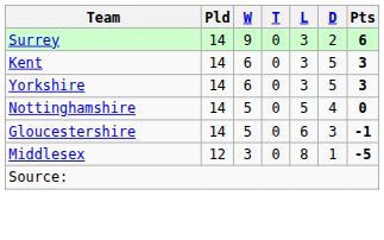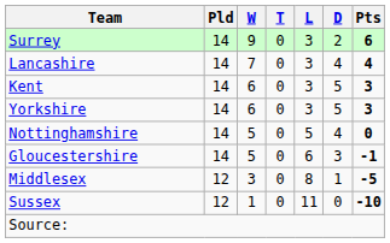 <table class="wikitable" style="text-align:center;">
 <tr>
 <th width=175>Team</th>
 <th width=20 abbr="Played">Pld</th>
 <th width=20 abbr="Won"><a href='#'>W</a></th>
 <th width=20 abbr="Tied"><a href='#'>T</a></th>
 <th width=20 abbr="Lost"><a href='#'>L</a></th>
 <th width=20 abbr="No result"><a href='#'>D</a></th>
 <th width=20 abbr="Points">Pts</th>
 </tr>
 <tr style="background:#ccffcc;">
 <td style="text-align:left;"><a href='#'>Surrey</a></td>
 <td>14</td>
 <td>9</td>
 <td>0</td>
 <td>3</td>
 <td>2</td>
 <td><strong>6</strong></td>
+</tr>
+<tr style="background:#f9f9f9;">
+<td style="text-align:left;"><a href='#'>Lancashire</a></td>
+<td>14</td>
+<td>7</td>
+<td>0</td>
+<td>3</td>
+<td>4</td>
+<td><strong>4</strong></td>
 </tr>
 <tr style="background:#f9f9f9;">
 <td style="text-align:left;"><a href='#'>Kent</a></td>
 <td>14</td>
 <td>6</td>
 <td>0</td>
 <td>3</td>
 <td>5</td>
 <td><strong>3</strong></td>
 </tr>
 <tr style="background:#f9f9f9;">
 <td style="text-align:left;"><a href='#'>Yorkshire</a></td>
 <td>14</td>
 <td>6</td>
 <td>0</td>
 <td>3</td>
 <td>5</td>
 <td><strong>3</strong></td>
 </tr>
 <tr style="background:#f9f9f9;">
 <td style="text-align:left;"><a href='#'>Nottinghamshire</a></td>
 <td>14</td>
 <td>5</td>
 <td>0</td>
 <td>5</td>
 <td>4</td>
 <td><strong>0</strong></td>
 </tr>
 <tr style="background:#f9f9f9;">
 <td style="text-align:left;"><a href='#'>Gloucestershire</a></td>
 <td>14</td>
 <td>5</td>
 <td>0</td>
 <td>6</td>
 <td>3</td>
 <td><strong>-1</strong></td>
 </tr>
 <tr style="background:#f9f9f9;">
 <td style="text-align:left;"><a href='#'>Middlesex</a></td>
 <td>12</td>
 <td>3</td>
 <td>0</td>
 <td>8</td>
 <td>1</td>
 <td><strong>-5</strong></td>
 </tr>
+<tr style="background:#f9f9f9;">
+<td style="text-align:left;"><a href='#'>Sussex</a></td>
+<td>12</td>
+<td>1</td>
+<td>0</td>
+<td>11</td>
+<td>0</td>
+<td><strong>-10</strong></td>
+</tr>
 <tr>
 <td colspan=7 align="left">Source:</td>
 </tr>
 </table>
